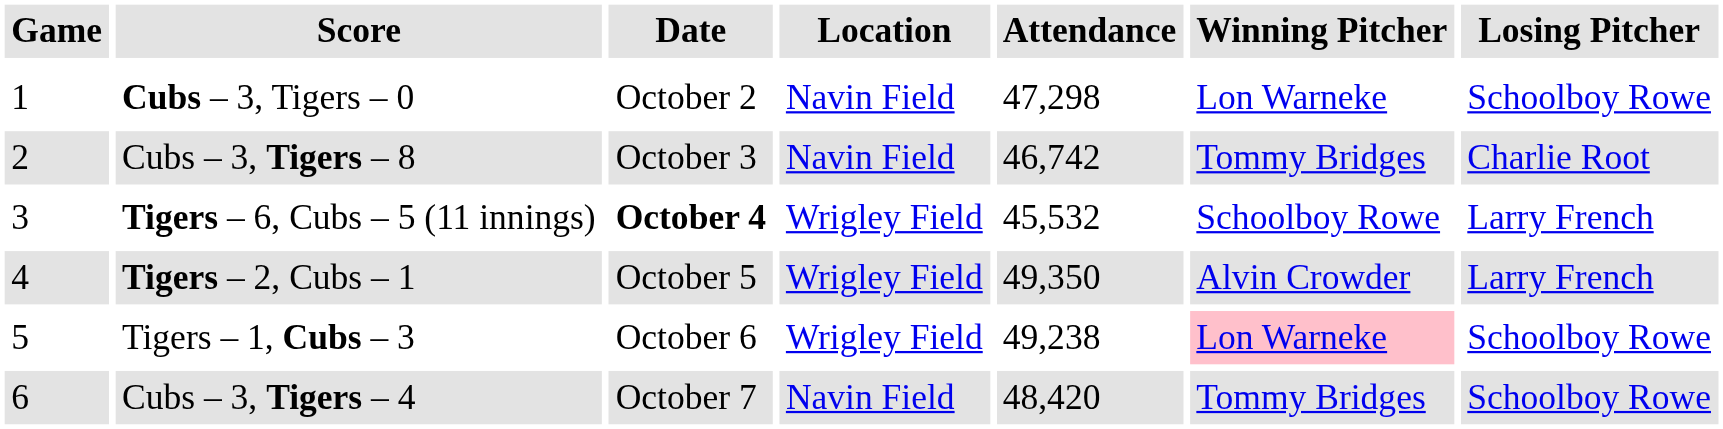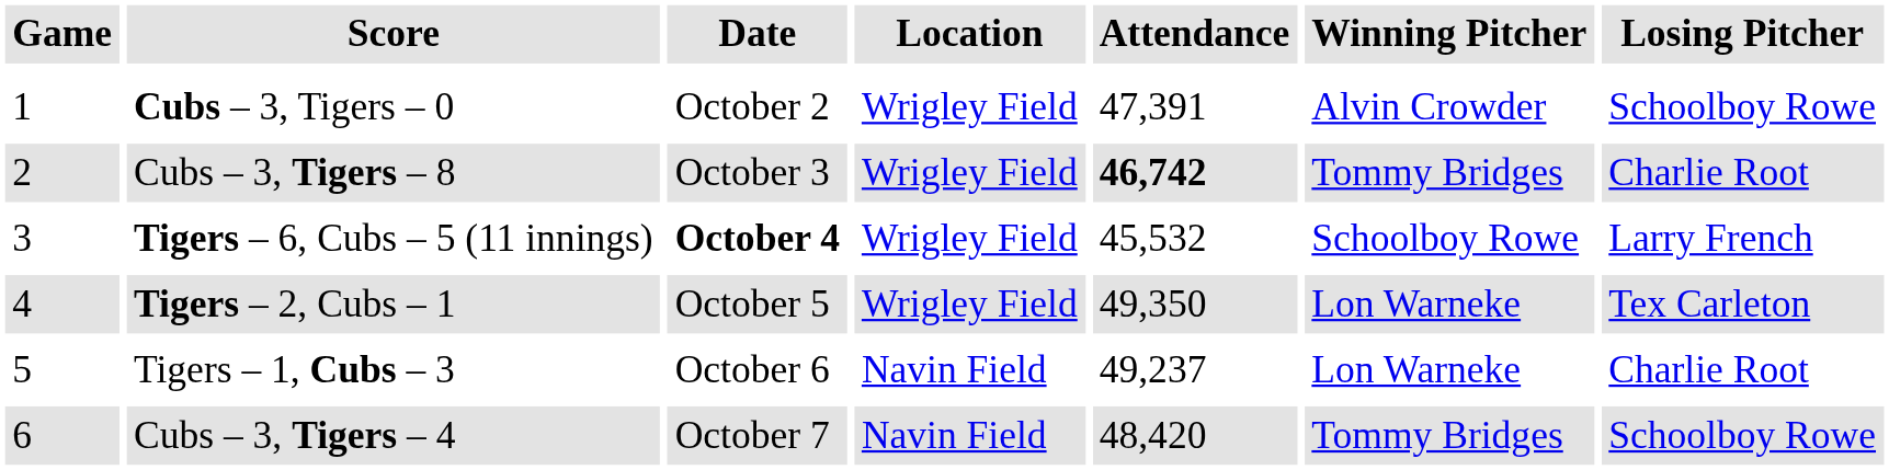 <table border="0" cellspacing="3" cellpadding="3">
 <tr style="background: #e3e3e3;">
 <th>Game</th>
 <th>Score</th>
 <th>Date</th>
 <th>Location</th>
 <th>Attendance</th>
 <th>Winning Pitcher</th>
 <th>Losing Pitcher</th>
 </tr>
 <tr style="background: #e3e3e3;">
 </tr>
 <tr>
 <td>1</td>
 <td><strong>Cubs</strong> – 3, Tigers – 0</td>
 <td>October 2</td>
-<td><a href='#'>Navin Field</a></td>
-<td>47,298</td>
-<td><a href='#'>Lon Warneke</a></td>
+<td><a href='#'>Wrigley Field</a></td>
+<td>47,391</td>
+<td><a href='#'>Alvin Crowder</a></td>
 <td><a href='#'>Schoolboy Rowe</a></td>
 </tr>
 <tr style="background: #e3e3e3;">
 <td>2</td>
 <td>Cubs – 3, <strong>Tigers</strong> – 8</td>
 <td>October 3</td>
-<td><a href='#'>Navin Field</a></td>
-<td>46,742</td>
+<td><a href='#'>Wrigley Field</a></td>
+<td><strong>46,742</strong></td>
 <td><a href='#'>Tommy Bridges</a></td>
 <td><a href='#'>Charlie Root</a></td>
 </tr>
 <tr>
 <td>3</td>
 <td><strong>Tigers</strong> – 6, Cubs – 5 (11 innings)</td>
 <td><strong>October 4</strong></td>
 <td><a href='#'>Wrigley Field</a></td>
 <td>45,532</td>
 <td><a href='#'>Schoolboy Rowe</a></td>
 <td><a href='#'>Larry French</a></td>
 </tr>
 <tr style="background: #e3e3e3;">
 <td>4</td>
 <td><strong>Tigers</strong> – 2, Cubs – 1</td>
 <td>October 5</td>
 <td><a href='#'>Wrigley Field</a></td>
 <td>49,350</td>
-<td><a href='#'>Alvin Crowder</a></td>
-<td><a href='#'>Larry French</a></td>
+<td><a href='#'>Lon Warneke</a></td>
+<td><a href='#'>Tex Carleton</a></td>
 </tr>
 <tr>
 <td>5</td>
 <td>Tigers – 1, <strong>Cubs</strong> – 3</td>
 <td>October 6</td>
-<td><a href='#'>Wrigley Field</a></td>
-<td>49,238</td>
-<td style="background: pink;"><a href='#'>Lon Warneke</a></td>
-<td><a href='#'>Schoolboy Rowe</a></td>
+<td><a href='#'>Navin Field</a></td>
+<td>49,237</td>
+<td><a href='#'>Lon Warneke</a></td>
+<td><a href='#'>Charlie Root</a></td>
 </tr>
 <tr style="background: #e3e3e3;">
 <td>6</td>
 <td>Cubs – 3, <strong>Tigers</strong> – 4</td>
 <td>October 7</td>
 <td><a href='#'>Navin Field</a></td>
 <td>48,420</td>
 <td><a href='#'>Tommy Bridges</a></td>
 <td><a href='#'>Schoolboy Rowe</a></td>
 </tr>
 </table>
